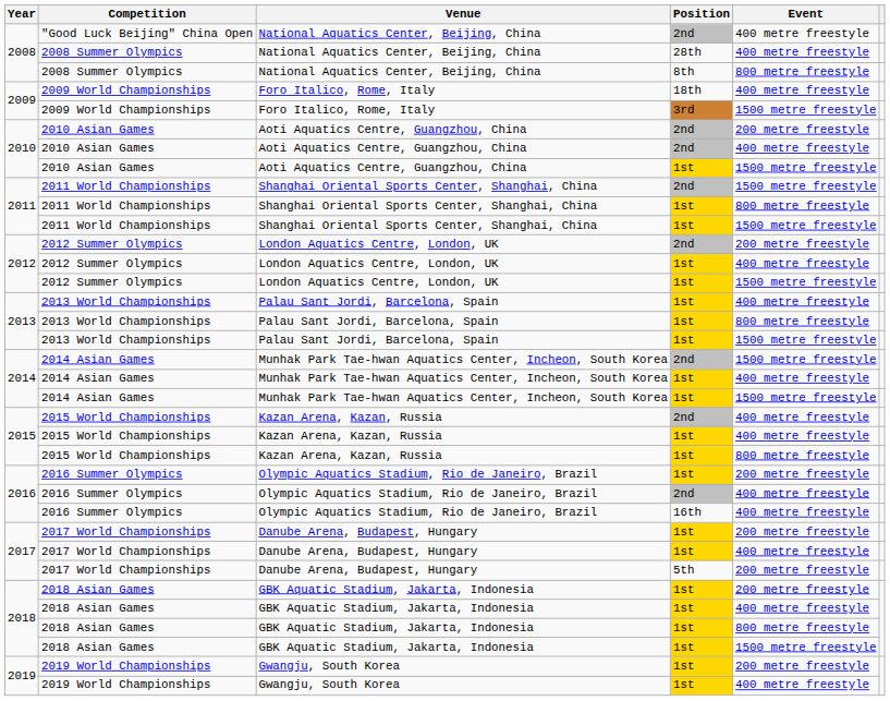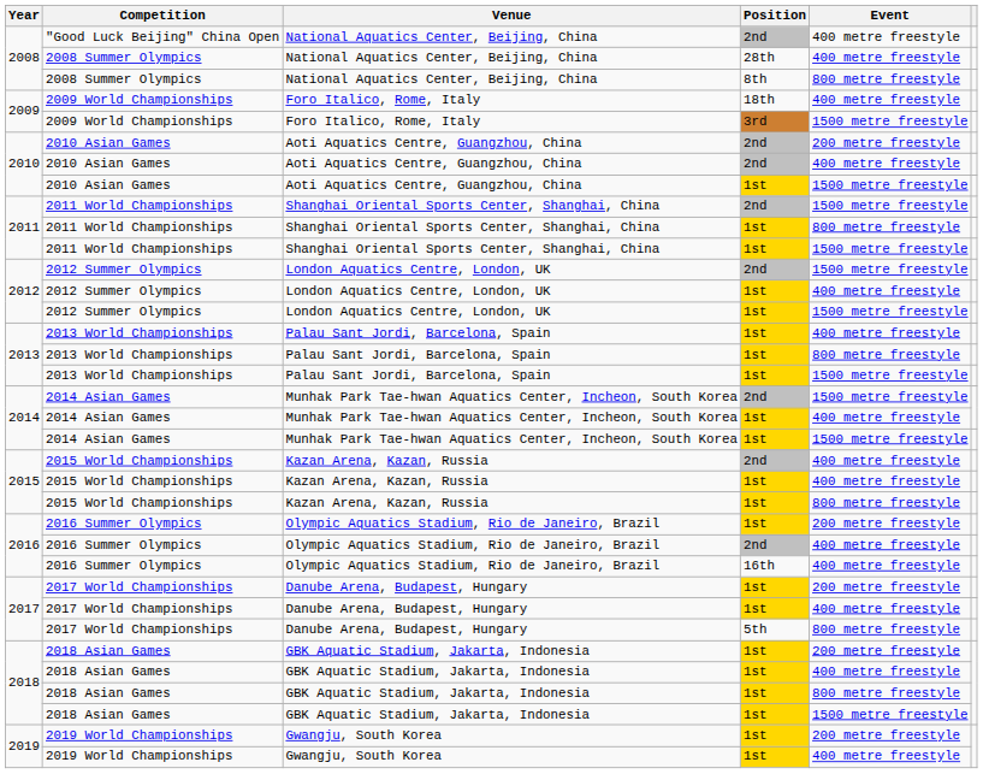 <table class="wikitable plainrowheaders sortable">
 <tr>
 <th>Year</th>
 <th>Competition</th>
 <th>Venue</th>
 <th>Position</th>
 <th>Event</th>
 <th class="unsortable"></th>
 </tr>
 <tr>
 <td rowspan="3">2008</td>
 <td>"Good Luck Beijing" China Open</td>
 <td><a href='#'>National Aquatics Center</a>, <a href='#'>Beijing</a>, China</td>
 <td style="background:silver">2nd</td>
 <td>400 metre freestyle</td>
 <td></td>
 </tr>
 <tr>
 <td><a href='#'>2008 Summer Olympics</a></td>
 <td>National Aquatics Center, Beijing, China</td>
 <td>28th</td>
 <td><a href='#'>400 metre freestyle</a></td>
 <td></td>
 </tr>
 <tr>
 <td>2008 Summer Olympics</td>
 <td>National Aquatics Center, Beijing, China</td>
 <td>8th</td>
 <td><a href='#'>800 metre freestyle</a></td>
 <td></td>
 </tr>
 <tr>
 <td rowspan="2">2009</td>
 <td><a href='#'>2009 World Championships</a></td>
 <td><a href='#'>Foro Italico</a>, <a href='#'>Rome</a>, Italy</td>
 <td>18th</td>
 <td><a href='#'>400 metre freestyle</a></td>
 <td></td>
 </tr>
 <tr>
 <td>2009 World Championships</td>
 <td>Foro Italico, Rome, Italy</td>
 <td style="background:#cd7f32">3rd</td>
 <td><a href='#'>1500 metre freestyle</a></td>
 <td></td>
 </tr>
 <tr>
 <td rowspan="3">2010</td>
 <td><a href='#'>2010 Asian Games</a></td>
 <td>Aoti Aquatics Centre, <a href='#'>Guangzhou</a>, China</td>
 <td style="background:silver">2nd</td>
 <td><a href='#'>200 metre freestyle</a></td>
 <td></td>
 </tr>
 <tr>
 <td>2010 Asian Games</td>
 <td>Aoti Aquatics Centre, Guangzhou, China</td>
 <td style="background:silver">2nd</td>
 <td><a href='#'>400 metre freestyle</a></td>
 <td></td>
 </tr>
 <tr>
 <td>2010 Asian Games</td>
 <td>Aoti Aquatics Centre, Guangzhou, China</td>
 <td style="background:gold">1st</td>
 <td><a href='#'>1500 metre freestyle</a></td>
 <td></td>
 </tr>
 <tr>
 <td rowspan="3">2011</td>
 <td><a href='#'>2011 World Championships</a></td>
 <td><a href='#'>Shanghai Oriental Sports Center</a>, <a href='#'>Shanghai</a>, China</td>
 <td style="background:silver">2nd</td>
 <td><a href='#'>1500 metre freestyle</a></td>
 <td></td>
 </tr>
 <tr>
 <td>2011 World Championships</td>
 <td>Shanghai Oriental Sports Center, Shanghai, China</td>
 <td style="background:gold">1st</td>
 <td><a href='#'>800 metre freestyle</a></td>
 <td></td>
 </tr>
 <tr>
 <td>2011 World Championships</td>
 <td>Shanghai Oriental Sports Center, Shanghai, China</td>
 <td style="background:gold">1st</td>
 <td><a href='#'>1500 metre freestyle</a></td>
 <td></td>
 </tr>
 <tr>
 <td rowspan="3">2012</td>
 <td><a href='#'>2012 Summer Olympics</a></td>
 <td><a href='#'>London Aquatics Centre</a>, <a href='#'>London</a>, UK</td>
 <td style="background:silver">2nd</td>
-<td><a href='#'>200 metre freestyle</a></td>
+<td><a href='#'>1500 metre freestyle</a></td>
 <td></td>
 </tr>
 <tr>
 <td>2012 Summer Olympics</td>
 <td>London Aquatics Centre, London, UK</td>
 <td style="background:gold">1st</td>
 <td><a href='#'>400 metre freestyle</a></td>
 <td></td>
 </tr>
 <tr>
 <td>2012 Summer Olympics</td>
 <td>London Aquatics Centre, London, UK</td>
 <td style="background:gold">1st</td>
 <td><a href='#'>1500 metre freestyle</a></td>
 <td></td>
 </tr>
 <tr>
 <td rowspan="3">2013</td>
 <td><a href='#'>2013 World Championships</a></td>
 <td><a href='#'>Palau Sant Jordi</a>, <a href='#'>Barcelona</a>, Spain</td>
 <td style="background:gold">1st</td>
 <td><a href='#'>400 metre freestyle</a></td>
 <td></td>
 </tr>
 <tr>
 <td>2013 World Championships</td>
 <td>Palau Sant Jordi, Barcelona, Spain</td>
 <td style="background:gold">1st</td>
 <td><a href='#'>800 metre freestyle</a></td>
 <td></td>
 </tr>
 <tr>
 <td>2013 World Championships</td>
 <td>Palau Sant Jordi, Barcelona, Spain</td>
 <td style="background:gold">1st</td>
 <td><a href='#'>1500 metre freestyle</a></td>
 <td></td>
 </tr>
 <tr>
 <td rowspan="3">2014</td>
 <td><a href='#'>2014 Asian Games</a></td>
 <td>Munhak Park Tae-hwan Aquatics Center, <a href='#'>Incheon</a>, South Korea</td>
 <td style="background:silver">2nd</td>
 <td><a href='#'>1500 metre freestyle</a></td>
 <td rowspan="2"></td>
 </tr>
 <tr>
 <td>2014 Asian Games</td>
 <td>Munhak Park Tae-hwan Aquatics Center, Incheon, South Korea</td>
 <td style="background:gold">1st</td>
 <td><a href='#'>400 metre freestyle</a></td>
 </tr>
 <tr>
 <td>2014 Asian Games</td>
 <td>Munhak Park Tae-hwan Aquatics Center, Incheon, South Korea</td>
 <td style="background:gold">1st</td>
 <td><a href='#'>1500 metre freestyle</a></td>
 <td></td>
 </tr>
 <tr>
 <td rowspan="3">2015</td>
 <td><a href='#'>2015 World Championships</a></td>
 <td><a href='#'>Kazan Arena</a>, <a href='#'>Kazan</a>, Russia</td>
 <td style="background:silver">2nd</td>
 <td><a href='#'>400 metre freestyle</a></td>
 <td></td>
 </tr>
 <tr>
 <td>2015 World Championships</td>
 <td>Kazan Arena, Kazan, Russia</td>
 <td style="background:gold">1st</td>
 <td><a href='#'>400 metre freestyle</a></td>
 <td></td>
 </tr>
 <tr>
 <td>2015 World Championships</td>
 <td>Kazan Arena, Kazan, Russia</td>
 <td style="background:gold">1st</td>
 <td><a href='#'>800 metre freestyle</a></td>
 <td></td>
 </tr>
 <tr>
 <td rowspan="3">2016</td>
 <td><a href='#'>2016 Summer Olympics</a></td>
 <td><a href='#'>Olympic Aquatics Stadium</a>, <a href='#'>Rio de Janeiro</a>, Brazil</td>
 <td style="background:gold">1st</td>
 <td><a href='#'>200 metre freestyle</a></td>
 <td></td>
 </tr>
 <tr>
 <td>2016 Summer Olympics</td>
 <td>Olympic Aquatics Stadium, Rio de Janeiro, Brazil</td>
 <td style="background:silver">2nd</td>
 <td><a href='#'>400 metre freestyle</a></td>
 <td></td>
 </tr>
 <tr>
 <td>2016 Summer Olympics</td>
 <td>Olympic Aquatics Stadium, Rio de Janeiro, Brazil</td>
 <td>16th</td>
 <td><a href='#'>400 metre freestyle</a></td>
 <td></td>
 </tr>
 <tr>
 <td rowspan="3">2017</td>
 <td><a href='#'>2017 World Championships</a></td>
 <td><a href='#'>Danube Arena</a>, <a href='#'>Budapest</a>, Hungary</td>
 <td style="background:gold">1st</td>
 <td><a href='#'>200 metre freestyle</a></td>
 <td></td>
 </tr>
 <tr>
 <td>2017 World Championships</td>
 <td>Danube Arena, Budapest, Hungary</td>
 <td style="background:gold">1st</td>
 <td><a href='#'>400 metre freestyle</a></td>
 <td></td>
 </tr>
 <tr>
 <td>2017 World Championships</td>
 <td>Danube Arena, Budapest, Hungary</td>
 <td>5th</td>
-<td><a href='#'>200 metre freestyle</a></td>
+<td><a href='#'>800 metre freestyle</a></td>
 <td></td>
 </tr>
 <tr>
 <td rowspan="4">2018</td>
 <td><a href='#'>2018 Asian Games</a></td>
 <td><a href='#'>GBK Aquatic Stadium</a>, <a href='#'>Jakarta</a>, Indonesia</td>
 <td style="background:gold">1st</td>
 <td><a href='#'>200 metre freestyle</a></td>
 <td rowspan="4"></td>
 </tr>
 <tr>
 <td>2018 Asian Games</td>
 <td>GBK Aquatic Stadium, Jakarta, Indonesia</td>
 <td style="background:gold">1st</td>
 <td><a href='#'>400 metre freestyle</a></td>
 </tr>
 <tr>
 <td>2018 Asian Games</td>
 <td>GBK Aquatic Stadium, Jakarta, Indonesia</td>
 <td style="background:gold">1st</td>
 <td><a href='#'>800 metre freestyle</a></td>
 </tr>
 <tr>
 <td>2018 Asian Games</td>
 <td>GBK Aquatic Stadium, Jakarta, Indonesia</td>
 <td style="background:gold">1st</td>
 <td><a href='#'>1500 metre freestyle</a></td>
 </tr>
 <tr>
 <td rowspan="2">2019</td>
 <td><a href='#'>2019 World Championships</a></td>
 <td><a href='#'>Gwangju</a>, South Korea</td>
 <td style="background:gold">1st</td>
 <td><a href='#'>200 metre freestyle</a></td>
 <td rowspan="2"></td>
 </tr>
 <tr>
 <td>2019 World Championships</td>
 <td>Gwangju, South Korea</td>
 <td style="background:gold">1st</td>
 <td><a href='#'>400 metre freestyle</a></td>
 </tr>
 </table>
